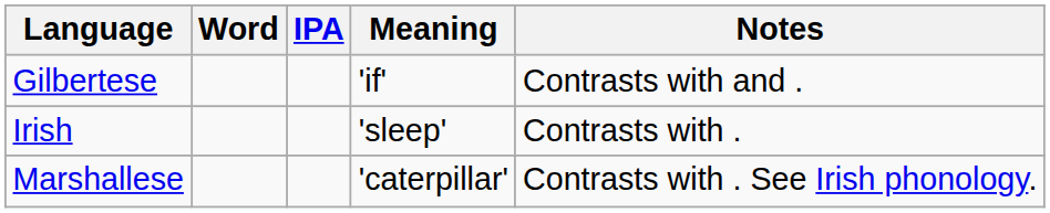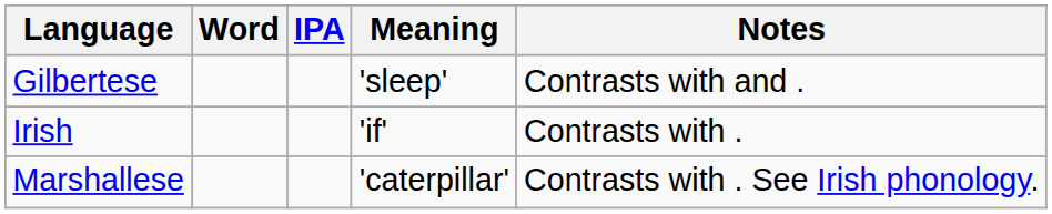 <table class="wikitable">
 <tr>
 <th scope="col" colspan="2">Language</th>
 <th scope="col">Word</th>
 <th scope="col"><a href='#'>IPA</a></th>
 <th scope="col">Meaning</th>
 <th scope="col">Notes</th>
 </tr>
 <tr>
 <td colspan=2><a href='#'>Gilbertese</a></td>
 <td></td>
 <td></td>
-<td>'if'</td>
+<td>'sleep'</td>
 <td>Contrasts with  and .</td>
 </tr>
 <tr>
 <td colspan=2><a href='#'>Irish</a></td>
 <td></td>
 <td></td>
-<td>'sleep'</td>
+<td>'if'</td>
 <td>Contrasts with .</td>
 </tr>
 <tr>
 <td colspan=2><a href='#'>Marshallese</a></td>
 <td></td>
 <td></td>
 <td>'caterpillar'</td>
 <td>Contrasts with . See <a href='#'>Irish phonology</a>.</td>
 </tr>
 </table>
